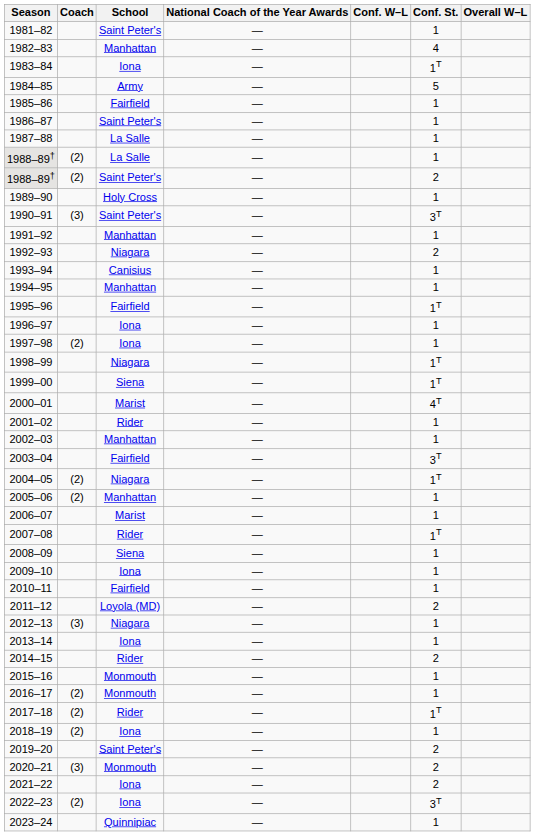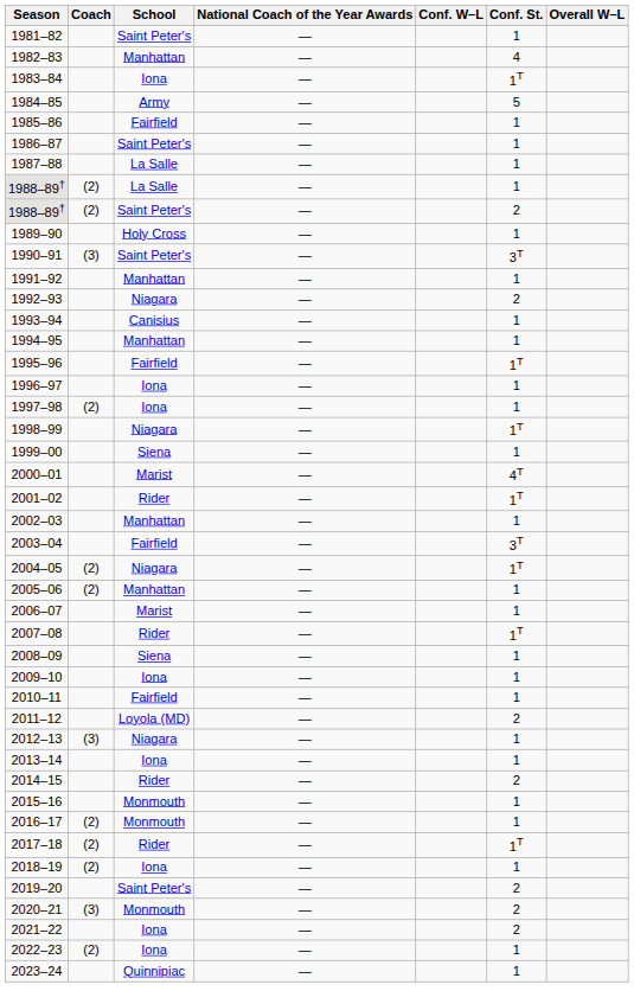 <table class="wikitable sortable" style="text-align:center;">
 <tr>
 <th>Season</th>
 <th>Coach</th>
 <th>School</th>
 <th class=unsortable>National Coach of the Year Awards</th>
 <th>Conf. W–L</th>
 <th>Conf. St.</th>
 <th>Overall W–L</th>
 </tr>
 <tr>
 <td>1981–82</td>
 <td></td>
 <td><a href='#'>Saint Peter's</a></td>
 <td>—</td>
 <td></td>
 <td>1</td>
 <td></td>
 </tr>
 <tr>
 <td>1982–83</td>
 <td></td>
 <td><a href='#'>Manhattan</a></td>
 <td>—</td>
 <td></td>
 <td>4</td>
 <td></td>
 </tr>
 <tr>
 <td>1983–84</td>
 <td></td>
 <td><a href='#'>Iona</a></td>
 <td>—</td>
 <td></td>
 <td>1<sup>T</sup></td>
 <td></td>
 </tr>
 <tr>
 <td>1984–85</td>
 <td></td>
 <td><a href='#'>Army</a></td>
 <td>—</td>
 <td></td>
 <td>5</td>
 <td></td>
 </tr>
 <tr>
 <td>1985–86</td>
 <td></td>
 <td><a href='#'>Fairfield</a></td>
 <td>—</td>
 <td></td>
 <td>1</td>
 <td></td>
 </tr>
 <tr>
 <td>1986–87</td>
 <td></td>
 <td><a href='#'>Saint Peter's</a></td>
 <td>—</td>
 <td></td>
 <td>1</td>
 <td></td>
 </tr>
 <tr>
 <td>1987–88</td>
 <td></td>
 <td><a href='#'>La Salle</a></td>
 <td>—</td>
 <td></td>
 <td>1</td>
 <td></td>
 </tr>
 <tr>
 <td style="background-color:#E5E4E2;">1988–89<sup>†</sup></td>
 <td> (2)</td>
 <td><a href='#'>La Salle</a></td>
 <td>—</td>
 <td></td>
 <td>1</td>
 <td></td>
 </tr>
 <tr>
 <td style="background-color:#E5E4E2;">1988–89<sup>†</sup></td>
 <td> (2)</td>
 <td><a href='#'>Saint Peter's</a></td>
 <td>—</td>
 <td></td>
 <td>2</td>
 <td></td>
 </tr>
 <tr>
 <td>1989–90</td>
 <td></td>
 <td><a href='#'>Holy Cross</a></td>
 <td>—</td>
 <td></td>
 <td>1</td>
 <td></td>
 </tr>
 <tr>
 <td>1990–91</td>
 <td> (3)</td>
 <td><a href='#'>Saint Peter's</a></td>
 <td>—</td>
 <td></td>
 <td>3<sup>T</sup></td>
 <td></td>
 </tr>
 <tr>
 <td>1991–92</td>
 <td></td>
 <td><a href='#'>Manhattan</a></td>
 <td>—</td>
 <td></td>
 <td>1</td>
 <td></td>
 </tr>
 <tr>
 <td>1992–93</td>
 <td></td>
 <td><a href='#'>Niagara</a></td>
 <td>—</td>
 <td></td>
 <td>2</td>
 <td></td>
 </tr>
 <tr>
 <td>1993–94</td>
 <td></td>
 <td><a href='#'>Canisius</a></td>
 <td>—</td>
 <td></td>
 <td>1</td>
 <td></td>
 </tr>
 <tr>
 <td>1994–95</td>
 <td></td>
 <td><a href='#'>Manhattan</a></td>
 <td>—</td>
 <td></td>
 <td>1</td>
 <td></td>
 </tr>
 <tr>
 <td>1995–96</td>
 <td></td>
 <td><a href='#'>Fairfield</a></td>
 <td>—</td>
 <td></td>
 <td>1<sup>T</sup></td>
 <td></td>
 </tr>
 <tr>
 <td>1996–97</td>
 <td></td>
 <td><a href='#'>Iona</a></td>
 <td>—</td>
 <td></td>
 <td>1</td>
 <td></td>
 </tr>
 <tr>
 <td>1997–98</td>
 <td> (2)</td>
 <td><a href='#'>Iona</a></td>
 <td>—</td>
 <td></td>
 <td>1</td>
 <td></td>
 </tr>
 <tr>
 <td>1998–99</td>
 <td></td>
 <td><a href='#'>Niagara</a></td>
 <td>—</td>
 <td></td>
 <td>1<sup>T</sup></td>
 <td></td>
 </tr>
 <tr>
 <td>1999–00</td>
 <td></td>
 <td><a href='#'>Siena</a></td>
 <td>—</td>
 <td></td>
-<td>1<sup>T</sup></td>
+<td>1</td>
 <td></td>
 </tr>
 <tr>
 <td>2000–01</td>
 <td></td>
 <td><a href='#'>Marist</a></td>
 <td>—</td>
 <td></td>
 <td>4<sup>T</sup></td>
 <td></td>
 </tr>
 <tr>
 <td>2001–02</td>
 <td></td>
 <td><a href='#'>Rider</a></td>
 <td>—</td>
 <td></td>
-<td>1</td>
+<td>1<sup>T</sup></td>
 <td></td>
 </tr>
 <tr>
 <td>2002–03</td>
 <td></td>
 <td><a href='#'>Manhattan</a></td>
 <td>—</td>
 <td></td>
 <td>1</td>
 <td></td>
 </tr>
 <tr>
 <td>2003–04</td>
 <td></td>
 <td><a href='#'>Fairfield</a></td>
 <td>—</td>
 <td></td>
 <td>3<sup>T</sup></td>
 <td></td>
 </tr>
 <tr>
 <td>2004–05</td>
 <td> (2)</td>
 <td><a href='#'>Niagara</a></td>
 <td>—</td>
 <td></td>
 <td>1<sup>T</sup></td>
 <td></td>
 </tr>
 <tr>
 <td>2005–06</td>
 <td> (2)</td>
 <td><a href='#'>Manhattan</a></td>
 <td>—</td>
 <td></td>
 <td>1</td>
 <td></td>
 </tr>
 <tr>
 <td>2006–07</td>
 <td></td>
 <td><a href='#'>Marist</a></td>
 <td>—</td>
 <td></td>
 <td>1</td>
 <td></td>
 </tr>
 <tr>
 <td>2007–08</td>
 <td></td>
 <td><a href='#'>Rider</a></td>
 <td>—</td>
 <td></td>
 <td>1<sup>T</sup></td>
 <td></td>
 </tr>
 <tr>
 <td>2008–09</td>
 <td></td>
 <td><a href='#'>Siena</a></td>
 <td>—</td>
 <td></td>
 <td>1</td>
 <td></td>
 </tr>
 <tr>
 <td>2009–10</td>
 <td></td>
 <td><a href='#'>Iona</a></td>
 <td>—</td>
 <td></td>
 <td>1</td>
 <td></td>
 </tr>
 <tr>
 <td>2010–11</td>
 <td></td>
 <td><a href='#'>Fairfield</a></td>
 <td>—</td>
 <td></td>
 <td>1</td>
 <td></td>
 </tr>
 <tr>
 <td>2011–12</td>
 <td></td>
 <td><a href='#'>Loyola (MD)</a></td>
 <td>—</td>
 <td></td>
 <td>2</td>
 <td></td>
 </tr>
 <tr>
 <td>2012–13</td>
 <td> (3)</td>
 <td><a href='#'>Niagara</a></td>
 <td>—</td>
 <td></td>
 <td>1</td>
 <td></td>
 </tr>
 <tr>
 <td>2013–14</td>
 <td></td>
 <td><a href='#'>Iona</a></td>
 <td>—</td>
 <td></td>
 <td>1</td>
 <td></td>
 </tr>
 <tr>
 <td>2014–15</td>
 <td></td>
 <td><a href='#'>Rider</a></td>
 <td>—</td>
 <td></td>
 <td>2</td>
 <td></td>
 </tr>
 <tr>
 <td>2015–16</td>
 <td></td>
 <td><a href='#'>Monmouth</a></td>
 <td>—</td>
 <td></td>
 <td>1</td>
 <td></td>
 </tr>
 <tr>
 <td>2016–17</td>
 <td> (2)</td>
 <td><a href='#'>Monmouth</a></td>
 <td>—</td>
 <td></td>
 <td>1</td>
 <td></td>
 </tr>
 <tr>
 <td>2017–18</td>
 <td> (2)</td>
 <td><a href='#'>Rider</a></td>
 <td>—</td>
 <td></td>
 <td>1<sup>T</sup></td>
 <td></td>
 </tr>
 <tr>
 <td>2018–19</td>
 <td> (2)</td>
 <td><a href='#'>Iona</a></td>
 <td>—</td>
 <td></td>
 <td>1</td>
 <td></td>
 </tr>
 <tr>
 <td>2019–20</td>
 <td></td>
 <td><a href='#'>Saint Peter's</a></td>
 <td>—</td>
 <td></td>
 <td>2</td>
 <td></td>
 </tr>
 <tr>
 <td>2020–21</td>
 <td> (3)</td>
 <td><a href='#'>Monmouth</a></td>
 <td>—</td>
 <td></td>
 <td>2</td>
 <td></td>
 </tr>
 <tr>
 <td>2021–22</td>
 <td></td>
 <td><a href='#'>Iona</a></td>
 <td>—</td>
 <td></td>
 <td>2</td>
 <td></td>
 </tr>
 <tr>
 <td>2022–23</td>
 <td> (2)</td>
 <td><a href='#'>Iona</a></td>
 <td>—</td>
 <td></td>
-<td>3<sup>T</sup></td>
+<td>1</td>
 <td></td>
 </tr>
 <tr>
 <td>2023–24</td>
 <td></td>
 <td><a href='#'>Quinnipiac</a></td>
 <td>—</td>
 <td></td>
 <td>1</td>
 <td></td>
 </tr>
 </table>
